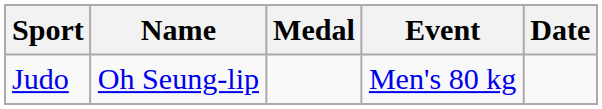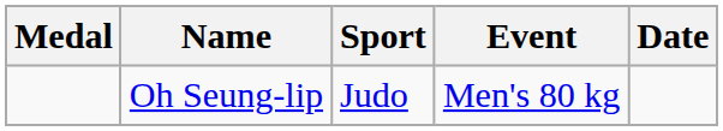 <table class="wikitable sortable" style="font-size:95%;">
 <tr>
+<th>Medal</th>
+<th>Name</th>
 <th>Sport</th>
-<th>Name</th>
-<th>Medal</th>
 <th>Event</th>
 <th>Date</th>
 </tr>
 <tr>
+<td></td>
+<td><a href='#'>Oh Seung-lip</a></td>
 <td><a href='#'>Judo</a></td>
-<td><a href='#'>Oh Seung-lip</a></td>
-<td></td>
 <td><a href='#'>Men's 80 kg</a></td>
 <td></td>
 </tr>
 </table>
